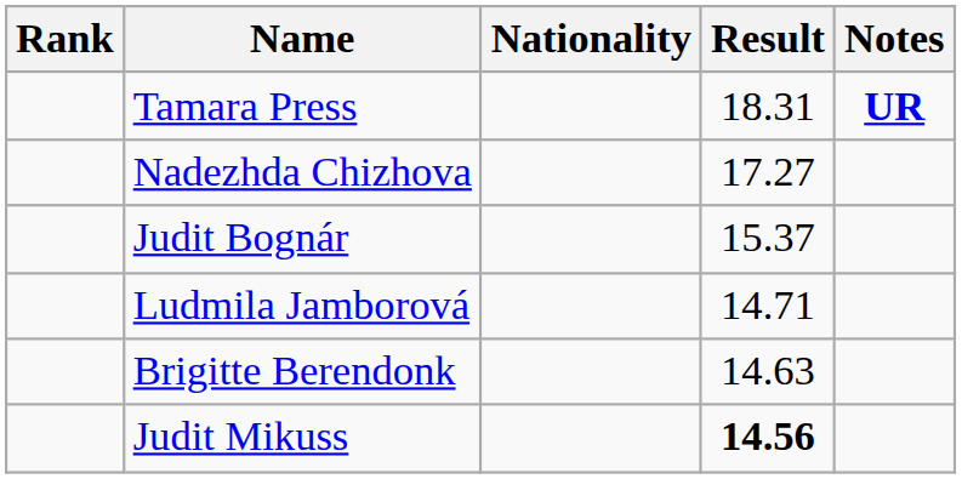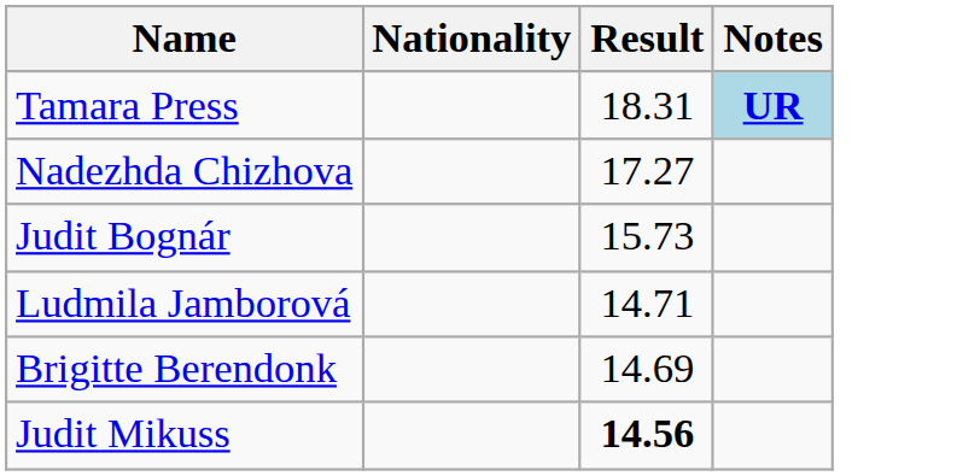 <table class="wikitable sortable" style="text-align:center">
 <tr>
-<th>Rank</th>
 <th>Name</th>
 <th>Nationality</th>
 <th>Result</th>
 <th>Notes</th>
 </tr>
 <tr>
-<td></td>
 <td align=left><a href='#'>Tamara Press</a></td>
 <td align=left></td>
 <td>18.31</td>
-<td><strong><a href='#'>UR</a></strong></td>
+<td style="background: lightblue;"><strong><a href='#'>UR</a></strong></td>
 </tr>
 <tr>
-<td></td>
 <td align=left><a href='#'>Nadezhda Chizhova</a></td>
 <td align=left></td>
 <td>17.27</td>
 <td></td>
 </tr>
 <tr>
-<td></td>
 <td align=left><a href='#'>Judit Bognár</a></td>
 <td align=left></td>
-<td>15.37</td>
+<td>15.73</td>
 <td></td>
 </tr>
 <tr>
-<td></td>
 <td align=left><a href='#'>Ludmila Jamborová</a></td>
 <td align=left></td>
 <td>14.71</td>
 <td></td>
 </tr>
 <tr>
-<td></td>
 <td align=left><a href='#'>Brigitte Berendonk</a></td>
 <td align=left></td>
-<td>14.63</td>
+<td>14.69</td>
 <td></td>
 </tr>
 <tr>
-<td></td>
 <td align=left><a href='#'>Judit Mikuss</a></td>
 <td align=left></td>
 <td><strong>14.56</strong></td>
 <td></td>
 </tr>
 </table>
